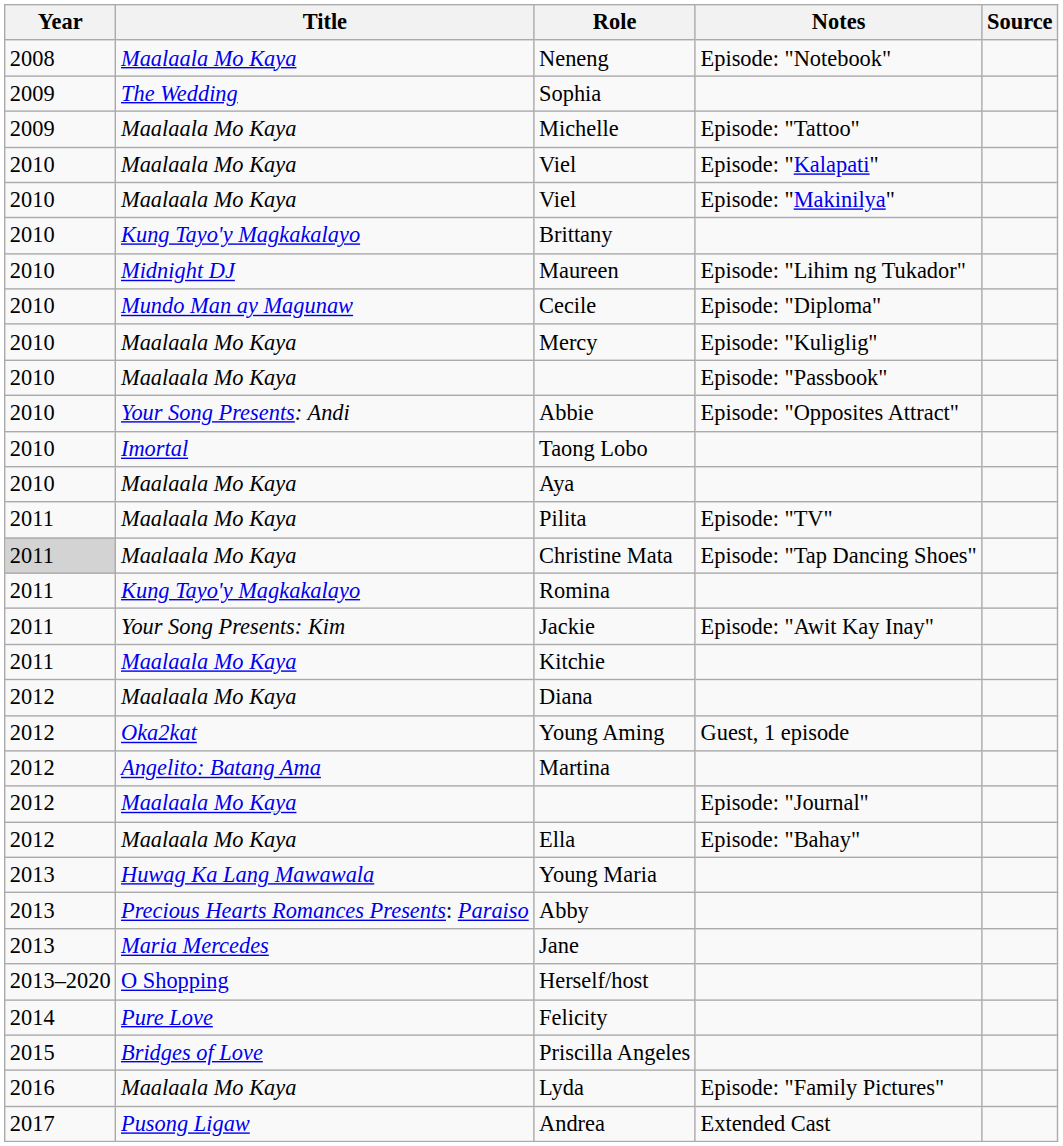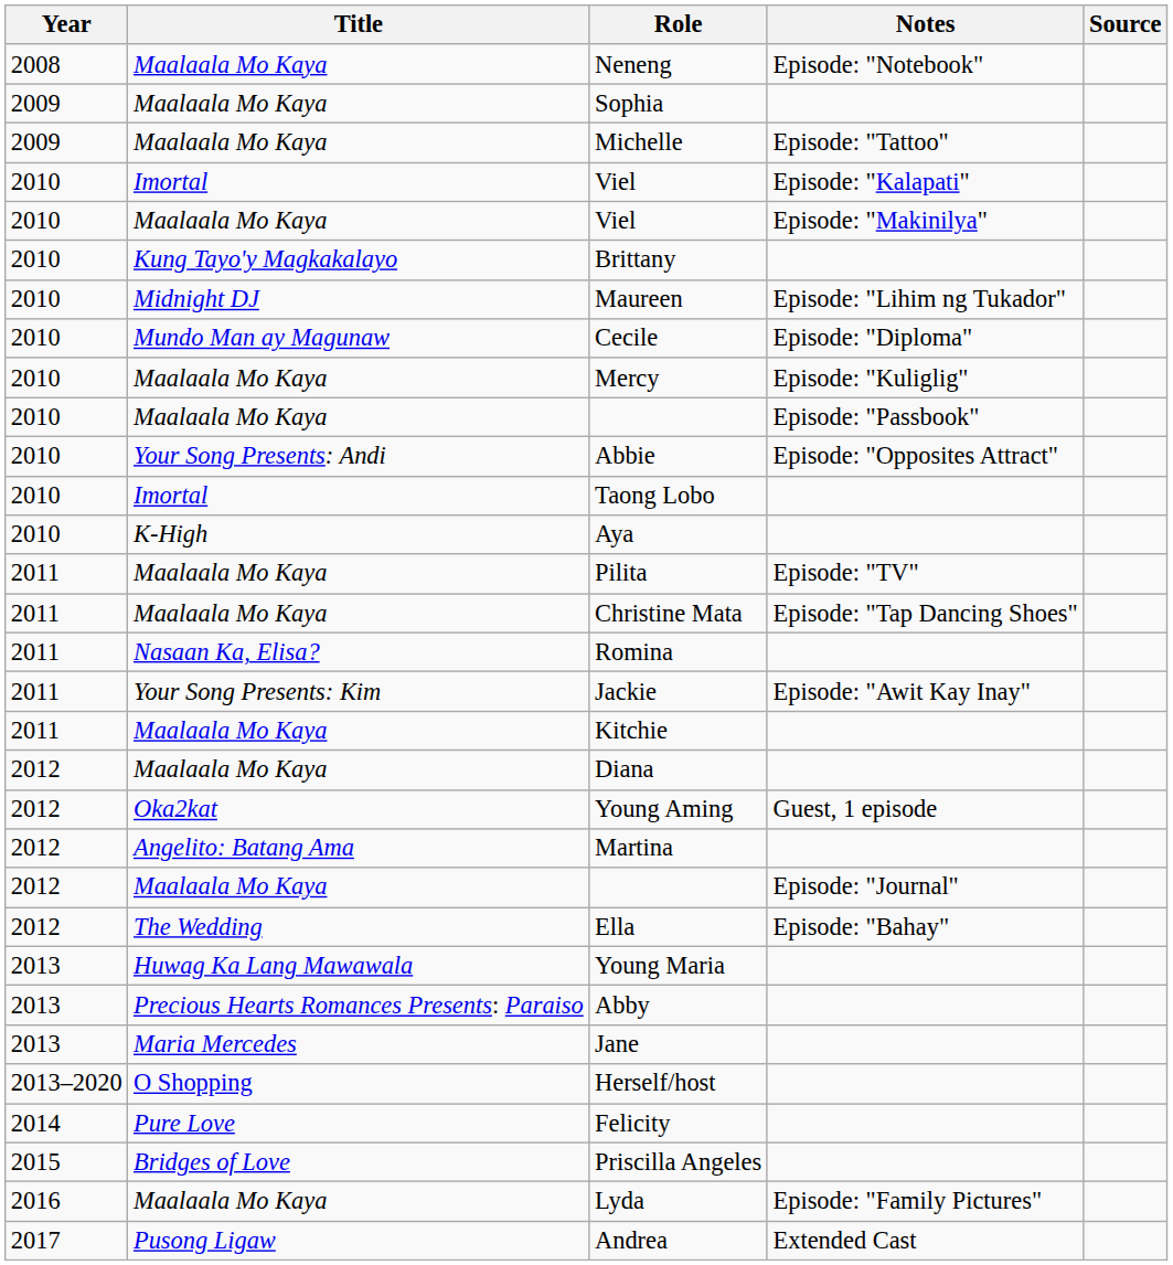 <table class="wikitable sortable" >
 <tr>
 <th>Year</th>
 <th>Title</th>
 <th>Role</th>
 <th class="unsortable">Notes </th>
 <th class="unsortable">Source </th>
 </tr>
 <tr>
 <td>2008</td>
 <td><em><a href='#'>Maalaala Mo Kaya</a></em></td>
 <td>Neneng</td>
 <td>Episode: "Notebook"</td>
 <td></td>
 </tr>
 <tr>
 <td>2009</td>
-<td><em><a href='#'>The Wedding</a></em></td>
+<td><em>Maalaala Mo Kaya</em></td>
 <td>Sophia</td>
 <td></td>
 <td></td>
 </tr>
 <tr>
 <td>2009</td>
 <td><em>Maalaala Mo Kaya</em></td>
 <td>Michelle</td>
 <td>Episode: "Tattoo"</td>
 <td></td>
 </tr>
 <tr>
 <td>2010</td>
-<td><em>Maalaala Mo Kaya</em></td>
+<td><em><a href='#'>Imortal</a></em></td>
 <td>Viel</td>
 <td>Episode: "<a href='#'>Kalapati</a>"</td>
 <td></td>
 </tr>
 <tr>
 <td>2010</td>
 <td><em>Maalaala Mo Kaya</em></td>
 <td>Viel</td>
 <td>Episode: "<a href='#'>Makinilya</a>"</td>
 <td></td>
 </tr>
 <tr>
 <td>2010</td>
 <td><em><a href='#'>Kung Tayo'y Magkakalayo</a></em></td>
 <td>Brittany</td>
 <td></td>
 <td></td>
 </tr>
 <tr>
 <td>2010</td>
 <td><em><a href='#'>Midnight DJ</a></em></td>
 <td>Maureen</td>
 <td>Episode: "Lihim ng Tukador"</td>
 <td></td>
 </tr>
 <tr>
 <td>2010</td>
 <td><em><a href='#'>Mundo Man ay Magunaw</a></em></td>
 <td>Cecile</td>
 <td>Episode: "Diploma"</td>
 <td></td>
 </tr>
 <tr>
 <td>2010</td>
 <td><em>Maalaala Mo Kaya</em></td>
 <td>Mercy</td>
 <td>Episode: "Kuliglig"</td>
 <td></td>
 </tr>
 <tr>
 <td>2010</td>
 <td><em>Maalaala Mo Kaya</em></td>
 <td></td>
 <td>Episode: "Passbook"</td>
 <td></td>
 </tr>
 <tr>
 <td>2010</td>
 <td><em><a href='#'>Your Song Presents</a>: Andi</em></td>
 <td>Abbie</td>
 <td>Episode: "Opposites Attract"</td>
 <td></td>
 </tr>
 <tr>
 <td>2010</td>
 <td><em><a href='#'>Imortal</a></em></td>
 <td>Taong Lobo</td>
 <td></td>
 <td></td>
 </tr>
 <tr>
 <td>2010</td>
-<td><em>Maalaala Mo Kaya</em></td>
+<td><em>K-High</em></td>
 <td>Aya</td>
 <td></td>
 <td></td>
 </tr>
 <tr>
 <td>2011</td>
 <td><em>Maalaala Mo Kaya</em></td>
 <td>Pilita</td>
 <td>Episode: "TV"</td>
 <td></td>
 </tr>
 <tr>
-<td style="background: lightgrey;">2011</td>
+<td>2011</td>
 <td><em>Maalaala Mo Kaya</em></td>
 <td>Christine Mata</td>
 <td>Episode: "Tap Dancing Shoes"</td>
 <td></td>
 </tr>
 <tr>
 <td>2011</td>
-<td><em><a href='#'>Kung Tayo'y Magkakalayo</a></em></td>
+<td><em><a href='#'>Nasaan Ka, Elisa?</a></em></td>
 <td>Romina</td>
 <td></td>
 <td></td>
 </tr>
 <tr>
 <td>2011</td>
 <td><em>Your Song Presents: Kim</em></td>
 <td>Jackie</td>
 <td>Episode: "Awit Kay Inay"</td>
 <td></td>
 </tr>
 <tr>
 <td>2011</td>
 <td><em><a href='#'>Maalaala Mo Kaya</a></em></td>
 <td>Kitchie</td>
 <td></td>
 <td></td>
 </tr>
 <tr>
 <td>2012</td>
 <td><em>Maalaala Mo Kaya</em></td>
 <td>Diana</td>
 <td></td>
 <td></td>
 </tr>
 <tr>
 <td>2012</td>
 <td><em><a href='#'>Oka2kat</a></em></td>
 <td>Young Aming</td>
 <td>Guest, 1 episode</td>
 <td></td>
 </tr>
 <tr>
 <td>2012</td>
 <td><em><a href='#'>Angelito: Batang Ama</a></em></td>
 <td>Martina</td>
 <td></td>
 <td></td>
 </tr>
 <tr>
 <td>2012</td>
 <td><em><a href='#'>Maalaala Mo Kaya</a></em></td>
 <td></td>
 <td>Episode: "Journal"</td>
 <td></td>
 </tr>
 <tr>
 <td>2012</td>
-<td><em>Maalaala Mo Kaya</em></td>
+<td><em><a href='#'>The Wedding</a></em></td>
 <td>Ella</td>
 <td>Episode: "Bahay"</td>
 <td></td>
 </tr>
 <tr>
 <td>2013</td>
 <td><em><a href='#'>Huwag Ka Lang Mawawala</a></em></td>
 <td>Young Maria</td>
 <td></td>
 <td></td>
 </tr>
 <tr>
 <td>2013</td>
 <td><em><a href='#'>Precious Hearts Romances Presents</a></em>: <em><a href='#'>Paraiso</a></em></td>
 <td>Abby</td>
 <td></td>
 <td></td>
 </tr>
 <tr>
 <td>2013</td>
 <td><em><a href='#'>Maria Mercedes</a></em></td>
 <td>Jane</td>
 <td></td>
 <td></td>
 </tr>
 <tr>
 <td>2013–2020</td>
 <td><a href='#'>O Shopping</a></td>
 <td>Herself/host</td>
 <td></td>
 <td></td>
 </tr>
 <tr>
 <td>2014</td>
 <td><em><a href='#'>Pure Love</a></em></td>
 <td>Felicity</td>
 <td></td>
 <td></td>
 </tr>
 <tr>
 <td>2015</td>
 <td><em><a href='#'>Bridges of Love</a></em></td>
 <td>Priscilla Angeles</td>
 <td></td>
 <td></td>
 </tr>
 <tr>
 <td>2016</td>
 <td><em>Maalaala Mo Kaya</em></td>
 <td>Lyda</td>
 <td>Episode: "Family Pictures"</td>
 <td></td>
 </tr>
 <tr>
 <td>2017</td>
 <td><em><a href='#'>Pusong Ligaw</a></em></td>
 <td>Andrea</td>
 <td>Extended Cast</td>
 <td></td>
 </tr>
 </table>
